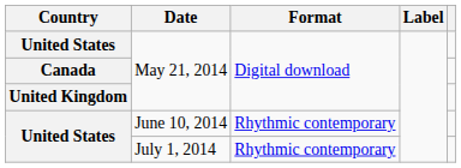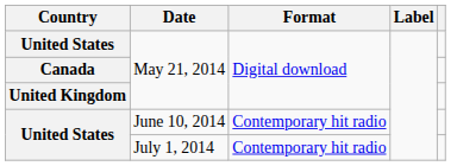 <table class="wikitable plainrowheaders">
 <tr>
 <th scope="col">Country</th>
 <th scope="col">Date</th>
 <th scope="col">Format</th>
 <th scope="col">Label</th>
 <th scope="col"></th>
 </tr>
 <tr>
 <th scope="row">United States</th>
 <td rowspan="3">May 21, 2014</td>
 <td rowspan="3"><a href='#'>Digital download</a></td>
 <td rowspan="5"></td>
 <td></td>
 </tr>
 <tr>
 <th scope="row">Canada</th>
 <td></td>
 </tr>
 <tr>
 <th scope="row">United Kingdom</th>
 <td></td>
 </tr>
 <tr>
 <th scope="row" rowspan="2">United States</th>
 <td>June 10, 2014</td>
-<td><a href='#'>Rhythmic contemporary</a></td>
+<td><a href='#'>Contemporary hit radio</a></td>
 <td></td>
 </tr>
 <tr>
 <td>July 1, 2014</td>
-<td><a href='#'>Rhythmic contemporary</a></td>
+<td><a href='#'>Contemporary hit radio</a></td>
 <td></td>
 </tr>
 </table>
